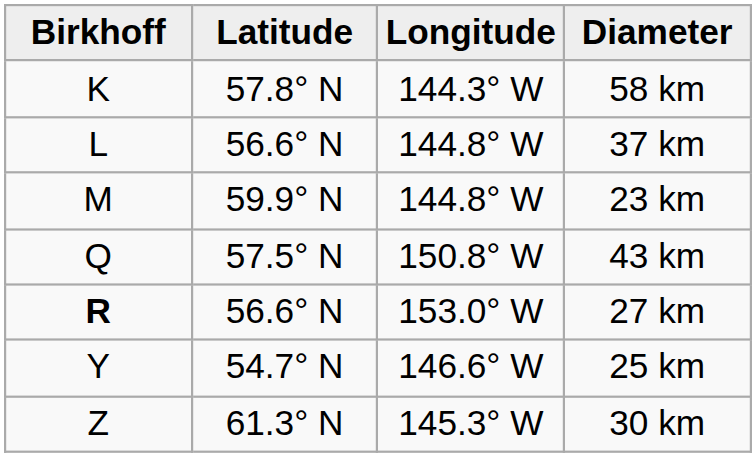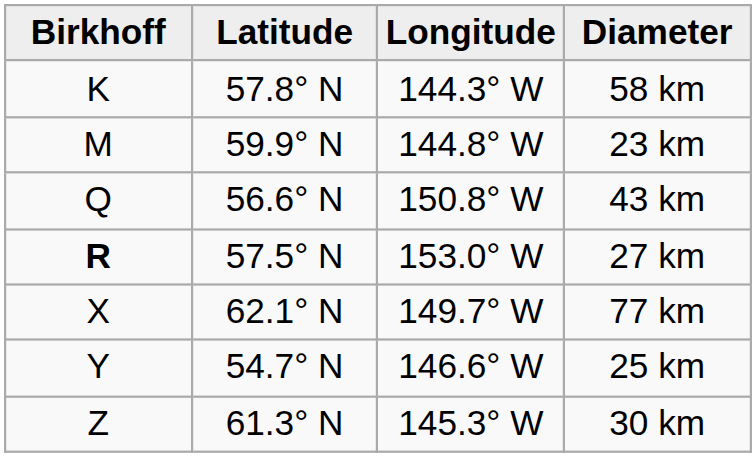 <table class="wikitable">
 <tr>
 <th width="25%" style="background:#eeeeee;">Birkhoff</th>
 <th width="25%" style="background:#eeeeee;">Latitude</th>
 <th width="25%" style="background:#eeeeee;">Longitude</th>
 <th width="25%" style="background:#eeeeee;">Diameter</th>
 </tr>
 <tr>
 <td align="center">K</td>
 <td align="center">57.8° N</td>
 <td align="center">144.3° W</td>
 <td align="center">58 km</td>
 </tr>
 <tr>
-<td align="center">L</td>
-<td align="center">56.6° N</td>
-<td align="center">144.8° W</td>
-<td align="center">37 km</td>
-</tr>
-<tr>
 <td align="center">M</td>
 <td align="center">59.9° N</td>
 <td align="center">144.8° W</td>
 <td align="center">23 km</td>
 </tr>
 <tr>
 <td align="center">Q</td>
-<td align="center">57.5° N</td>
+<td align="center">56.6° N</td>
 <td align="center">150.8° W</td>
 <td align="center">43 km</td>
 </tr>
 <tr>
 <td align="center"><strong>R</strong></td>
-<td align="center">56.6° N</td>
+<td align="center">57.5° N</td>
 <td align="center">153.0° W</td>
 <td align="center">27 km</td>
+</tr>
+<tr>
+<td align="center">X</td>
+<td align="center">62.1° N</td>
+<td align="center">149.7° W</td>
+<td align="center">77 km</td>
 </tr>
 <tr>
 <td align="center">Y</td>
 <td align="center">54.7° N</td>
 <td align="center">146.6° W</td>
 <td align="center">25 km</td>
 </tr>
 <tr>
 <td align="center">Z</td>
 <td align="center">61.3° N</td>
 <td align="center">145.3° W</td>
 <td align="center">30 km</td>
 </tr>
 </table>
